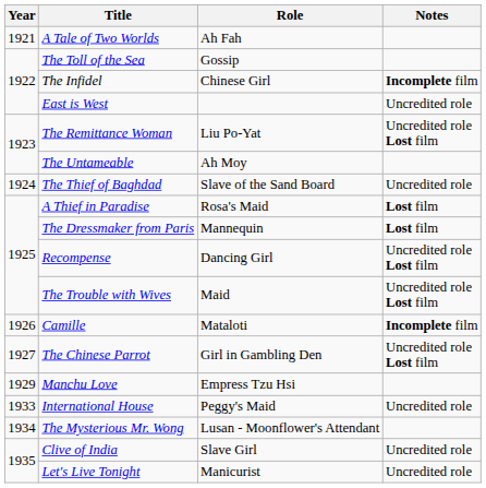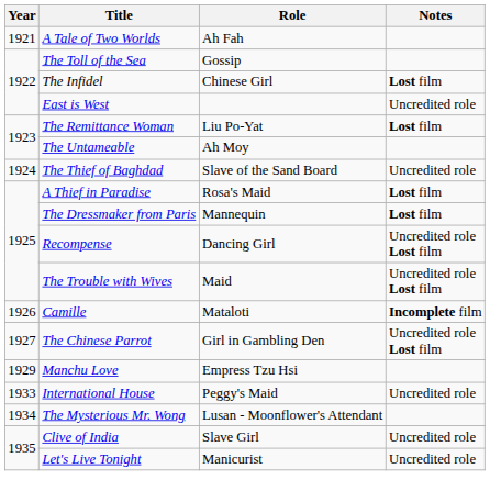 <table class="wikitable">
 <tr>
 <th>Year</th>
 <th>Title</th>
 <th>Role</th>
 <th>Notes</th>
 </tr>
 <tr>
 <td>1921</td>
 <td><em><a href='#'>A Tale of Two Worlds</a></em></td>
 <td>Ah Fah</td>
 <td></td>
 </tr>
 <tr>
 <td rowspan="3">1922</td>
 <td><em><a href='#'>The Toll of the Sea</a></em></td>
 <td>Gossip</td>
 <td></td>
 </tr>
 <tr>
 <td><em>The Infidel</em></td>
 <td>Chinese Girl</td>
-<td><strong>Incomplete</strong> film</td>
+<td><strong>Lost</strong> film </td>
 </tr>
 <tr>
 <td><em><a href='#'>East is West</a></em></td>
 <td></td>
 <td>Uncredited role</td>
 </tr>
 <tr>
 <td rowspan="2">1923</td>
 <td><em><a href='#'>The Remittance Woman</a></em></td>
 <td>Liu Po-Yat</td>
-<td>Uncredited role <br> <strong>Lost</strong> film</td>
+<td><strong>Lost</strong> film</td>
 </tr>
 <tr>
 <td><em><a href='#'>The Untameable</a></em></td>
 <td>Ah Moy</td>
 <td></td>
 </tr>
 <tr>
 <td>1924</td>
 <td><em><a href='#'>The Thief of Baghdad</a></em></td>
 <td>Slave of the Sand Board</td>
 <td>Uncredited role</td>
 </tr>
 <tr>
 <td rowspan="4">1925</td>
 <td><em><a href='#'>A Thief in Paradise</a></em></td>
 <td>Rosa's Maid</td>
 <td><strong>Lost</strong> film</td>
 </tr>
 <tr>
 <td><em><a href='#'>The Dressmaker from Paris</a></em></td>
 <td>Mannequin</td>
 <td><strong>Lost</strong> film</td>
 </tr>
 <tr>
 <td><em><a href='#'>Recompense</a></em></td>
 <td>Dancing Girl</td>
 <td>Uncredited role <br> <strong>Lost</strong> film</td>
 </tr>
 <tr>
 <td><em><a href='#'>The Trouble with Wives</a></em></td>
 <td>Maid</td>
 <td>Uncredited role <br> <strong>Lost</strong> film</td>
 </tr>
 <tr>
 <td>1926</td>
 <td><em><a href='#'>Camille</a></em></td>
 <td>Mataloti</td>
 <td><strong>Incomplete</strong> film</td>
 </tr>
 <tr>
 <td>1927</td>
 <td><em><a href='#'>The Chinese Parrot</a></em></td>
 <td>Girl in Gambling Den</td>
 <td>Uncredited role <br> <strong>Lost</strong> film</td>
 </tr>
 <tr>
 <td>1929</td>
 <td><em><a href='#'>Manchu Love</a></em></td>
 <td>Empress Tzu Hsi</td>
 <td></td>
 </tr>
 <tr>
 <td>1933</td>
 <td><em><a href='#'>International House</a></em></td>
 <td>Peggy's Maid</td>
 <td>Uncredited role</td>
 </tr>
 <tr>
 <td>1934</td>
 <td><em><a href='#'>The Mysterious Mr. Wong</a></em></td>
 <td>Lusan - Moonflower's Attendant</td>
 <td></td>
 </tr>
 <tr>
 <td rowspan="2">1935</td>
 <td><em><a href='#'>Clive of India</a></em></td>
 <td>Slave Girl</td>
 <td>Uncredited role</td>
 </tr>
 <tr>
 <td><em><a href='#'>Let's Live Tonight</a></em></td>
 <td>Manicurist</td>
 <td>Uncredited role</td>
 </tr>
 </table>
